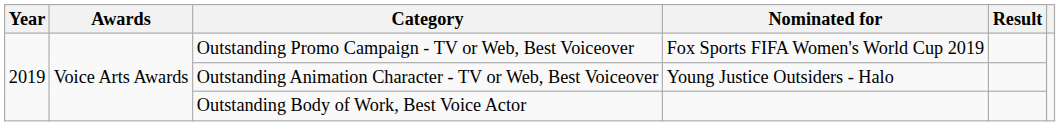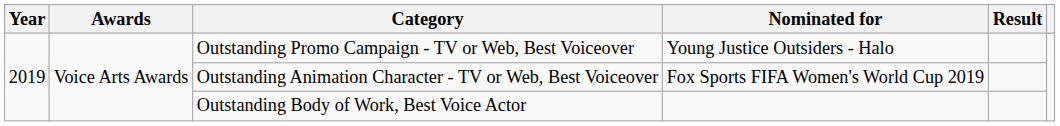 <table class="wikitable sortable">
 <tr>
 <th scope="col">Year</th>
 <th>Awards</th>
 <th scope="col">Category</th>
 <th scope="col">Nominated for</th>
 <th scope="col">Result</th>
 <th class="unsortable"></th>
 </tr>
 <tr>
 <td rowspan="3">2019</td>
 <td rowspan="3">Voice Arts Awards</td>
 <td>Outstanding Promo Campaign - TV or Web, Best Voiceover</td>
-<td>Fox Sports FIFA Women's World Cup 2019</td>
+<td>Young Justice Outsiders - Halo</td>
 <td></td>
 <td rowspan="3"></td>
 </tr>
 <tr>
 <td>Outstanding Animation Character - TV or Web, Best Voiceover</td>
-<td>Young Justice Outsiders - Halo</td>
+<td>Fox Sports FIFA Women's World Cup 2019</td>
 <td></td>
 </tr>
 <tr>
 <td>Outstanding Body of Work, Best Voice Actor</td>
 <td></td>
 <td></td>
 </tr>
 </table>
